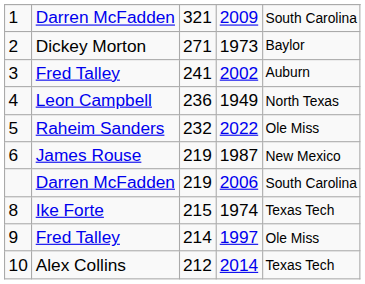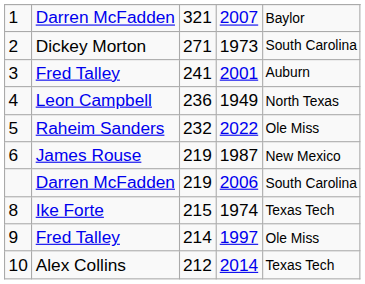 <table class="wikitable">
 <tr>
 </tr>
 <tr>
 <td>1</td>
 <td><a href='#'>Darren McFadden</a></td>
 <td>321</td>
-<td><a href='#'>2009</a></td>
-<td style="font-size:80%;">South Carolina</td>
+<td><a href='#'>2007</a></td>
+<td style="font-size:80%;">Baylor</td>
 </tr>
 <tr>
 <td>2</td>
 <td>Dickey Morton</td>
 <td>271</td>
 <td>1973</td>
-<td style="font-size:80%;">Baylor</td>
+<td style="font-size:80%;">South Carolina</td>
 </tr>
 <tr>
 <td>3</td>
 <td><a href='#'>Fred Talley</a></td>
 <td>241</td>
-<td><a href='#'>2002</a></td>
+<td><a href='#'>2001</a></td>
 <td style="font-size:80%;">Auburn</td>
 </tr>
 <tr>
 <td>4</td>
 <td><a href='#'>Leon Campbell</a></td>
 <td>236</td>
 <td>1949</td>
 <td style="font-size:80%;">North Texas</td>
 </tr>
 <tr>
 <td>5</td>
 <td><a href='#'>Raheim Sanders</a></td>
 <td>232</td>
 <td><a href='#'>2022</a></td>
 <td style="font-size:80%;">Ole Miss</td>
 </tr>
 <tr>
 <td>6</td>
 <td><a href='#'>James Rouse</a></td>
 <td>219</td>
 <td>1987</td>
 <td style="font-size:80%;">New Mexico</td>
 </tr>
 <tr>
 <td></td>
 <td><a href='#'>Darren McFadden</a></td>
 <td>219</td>
 <td><a href='#'>2006</a></td>
 <td style="font-size:80%;">South Carolina</td>
 </tr>
 <tr>
 <td>8</td>
 <td><a href='#'>Ike Forte</a></td>
 <td>215</td>
 <td>1974</td>
 <td style="font-size:80%;">Texas Tech</td>
 </tr>
 <tr>
 <td>9</td>
 <td><a href='#'>Fred Talley</a></td>
 <td>214</td>
 <td><a href='#'>1997</a></td>
 <td style="font-size:80%;">Ole Miss</td>
 </tr>
 <tr>
 <td>10</td>
 <td>Alex Collins</td>
 <td>212</td>
 <td><a href='#'>2014</a></td>
 <td style="font-size:80%;">Texas Tech</td>
 </tr>
 </table>
